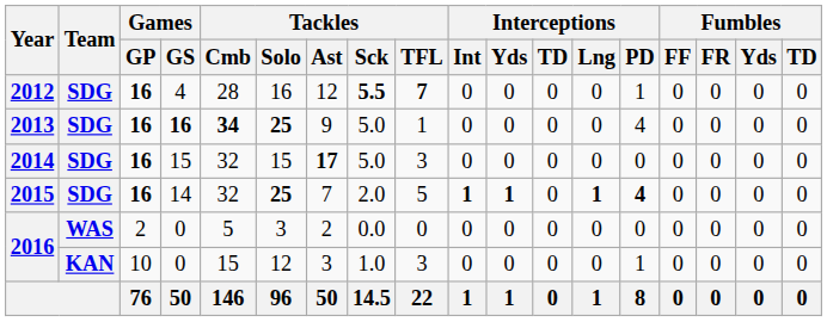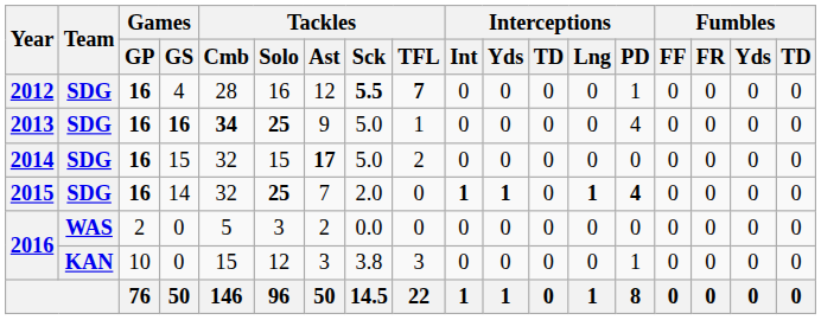 <table class="wikitable" style="text-align:center">
 <tr>
 <th rowspan="2">Year</th>
 <th rowspan="2">Team</th>
 <th colspan="2">Games</th>
 <th colspan="5">Tackles</th>
 <th colspan="5">Interceptions</th>
 <th colspan="4">Fumbles</th>
 </tr>
 <tr>
 <th>GP</th>
 <th>GS</th>
 <th>Cmb</th>
 <th>Solo</th>
 <th>Ast</th>
 <th>Sck</th>
 <th>TFL</th>
 <th>Int</th>
 <th>Yds</th>
 <th>TD</th>
 <th>Lng</th>
 <th>PD</th>
 <th>FF</th>
 <th>FR</th>
 <th>Yds</th>
 <th>TD</th>
 </tr>
 <tr>
 <th><a href='#'>2012</a></th>
 <th><a href='#'>SDG</a></th>
 <td><strong>16</strong></td>
 <td>4</td>
 <td>28</td>
 <td>16</td>
 <td>12</td>
 <td><strong>5.5</strong></td>
 <td><strong>7</strong></td>
 <td>0</td>
 <td>0</td>
 <td>0</td>
 <td>0</td>
 <td>1</td>
 <td>0</td>
 <td>0</td>
 <td>0</td>
 <td>0</td>
 </tr>
 <tr>
 <th><a href='#'>2013</a></th>
 <th><a href='#'>SDG</a></th>
 <td><strong>16</strong></td>
 <td><strong>16</strong></td>
 <td><strong>34</strong></td>
 <td><strong>25</strong></td>
 <td>9</td>
 <td>5.0</td>
 <td>1</td>
 <td>0</td>
 <td>0</td>
 <td>0</td>
 <td>0</td>
 <td>4</td>
 <td>0</td>
 <td>0</td>
 <td>0</td>
 <td>0</td>
 </tr>
 <tr>
 <th><a href='#'>2014</a></th>
 <th><a href='#'>SDG</a></th>
 <td><strong>16</strong></td>
 <td>15</td>
 <td>32</td>
 <td>15</td>
 <td><strong>17</strong></td>
 <td>5.0</td>
-<td>3</td>
+<td>2</td>
 <td>0</td>
 <td>0</td>
 <td>0</td>
 <td>0</td>
 <td>0</td>
 <td>0</td>
 <td>0</td>
 <td>0</td>
 <td>0</td>
 </tr>
 <tr>
 <th><a href='#'>2015</a></th>
 <th><a href='#'>SDG</a></th>
 <td><strong>16</strong></td>
 <td>14</td>
 <td>32</td>
 <td><strong>25</strong></td>
 <td>7</td>
 <td>2.0</td>
-<td>5</td>
+<td>0</td>
 <td><strong>1</strong></td>
 <td><strong>1</strong></td>
 <td>0</td>
 <td><strong>1</strong></td>
 <td><strong>4</strong></td>
 <td>0</td>
 <td>0</td>
 <td>0</td>
 <td>0</td>
 </tr>
 <tr>
 <th rowspan="2"><a href='#'>2016</a></th>
 <th><a href='#'>WAS</a></th>
 <td>2</td>
 <td>0</td>
 <td>5</td>
 <td>3</td>
 <td>2</td>
 <td>0.0</td>
 <td>0</td>
 <td>0</td>
 <td>0</td>
 <td>0</td>
 <td>0</td>
 <td>0</td>
 <td>0</td>
 <td>0</td>
 <td>0</td>
 <td>0</td>
 </tr>
 <tr>
 <th><a href='#'>KAN</a></th>
 <td>10</td>
 <td>0</td>
 <td>15</td>
 <td>12</td>
 <td>3</td>
-<td>1.0</td>
+<td>3.8</td>
 <td>3</td>
 <td>0</td>
 <td>0</td>
 <td>0</td>
 <td>0</td>
 <td>1</td>
 <td>0</td>
 <td>0</td>
 <td>0</td>
 <td>0</td>
 </tr>
 <tr>
 <th colspan="2"></th>
 <th>76</th>
 <th>50</th>
 <th>146</th>
 <th>96</th>
 <th>50</th>
 <th>14.5</th>
 <th>22</th>
 <th>1</th>
 <th>1</th>
 <th>0</th>
 <th>1</th>
 <th>8</th>
 <th>0</th>
 <th>0</th>
 <th>0</th>
 <th>0</th>
 </tr>
 </table>
